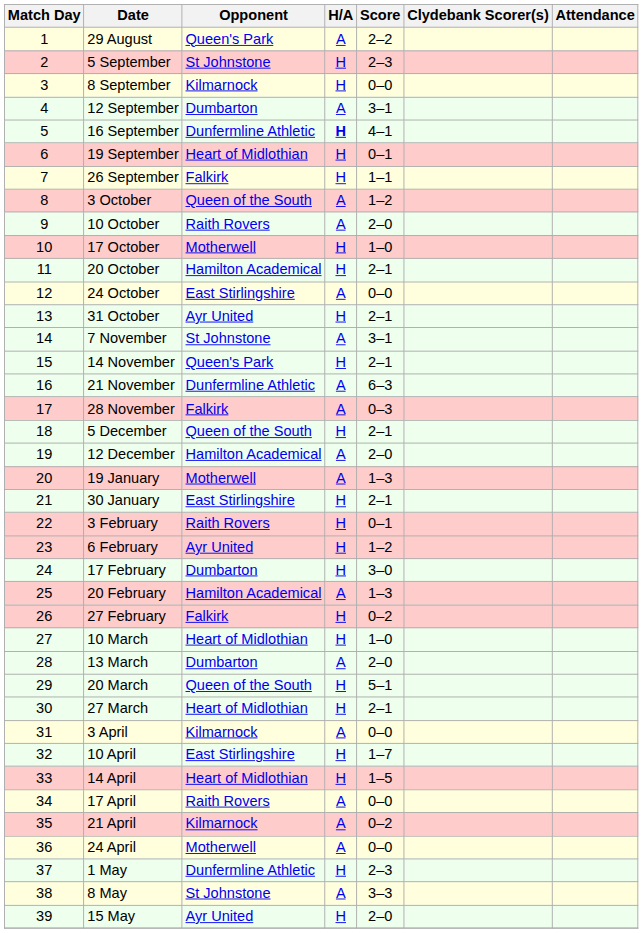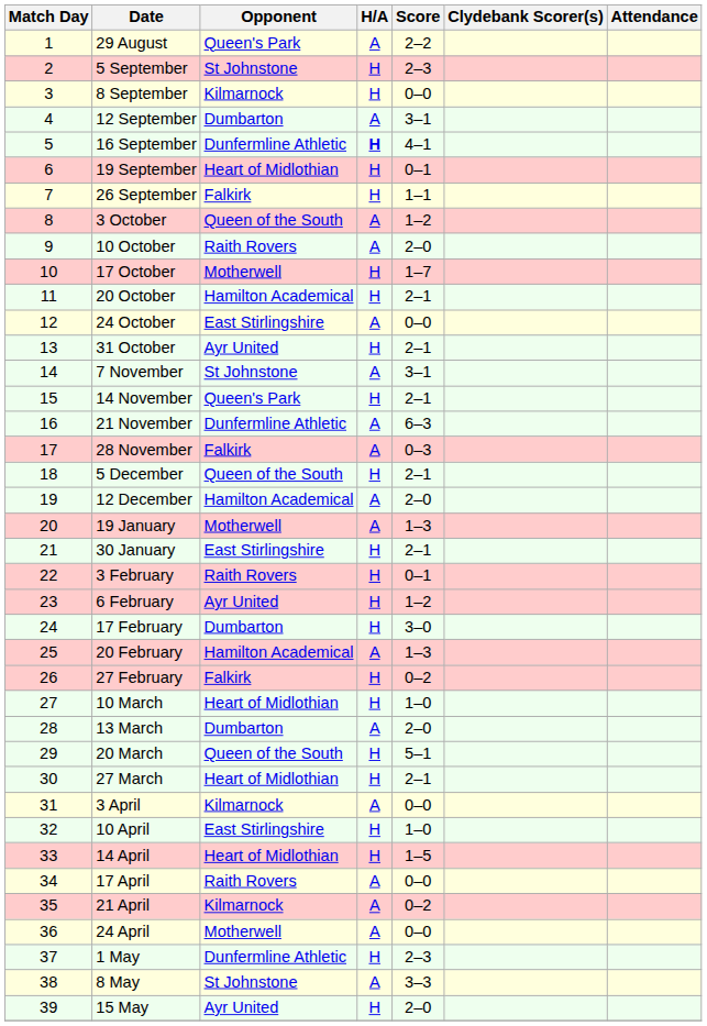 <table class="wikitable" style="text-align:center">
 <tr>
 <th>Match Day</th>
 <th>Date</th>
 <th>Opponent</th>
 <th>H/A</th>
 <th>Score</th>
 <th>Clydebank Scorer(s)</th>
 <th>Attendance</th>
 </tr>
 <tr bgcolor=#FFFFDD>
 <td>1</td>
 <td align=left>29 August</td>
 <td align=left><a href='#'>Queen's Park</a></td>
 <td><a href='#'>A</a></td>
 <td>2–2</td>
 <td align=left></td>
 <td></td>
 </tr>
 <tr bgcolor=#FFCCCC>
 <td>2</td>
 <td align=left>5 September</td>
 <td align=left><a href='#'>St Johnstone</a></td>
 <td><a href='#'>H</a></td>
 <td>2–3</td>
 <td align=left></td>
 <td></td>
 </tr>
 <tr bgcolor=#FFFFDD>
 <td>3</td>
 <td align=left>8 September</td>
 <td align=left><a href='#'>Kilmarnock</a></td>
 <td><a href='#'>H</a></td>
 <td>0–0</td>
 <td align=left></td>
 <td></td>
 </tr>
 <tr bgcolor=#EEFFEE>
 <td>4</td>
 <td align=left>12 September</td>
 <td align=left><a href='#'>Dumbarton</a></td>
 <td><a href='#'>A</a></td>
 <td>3–1</td>
 <td align=left></td>
 <td></td>
 </tr>
 <tr bgcolor=#EEFFEE>
 <td>5</td>
 <td align=left>16 September</td>
 <td align=left><a href='#'>Dunfermline Athletic</a></td>
 <td><strong><a href='#'>H</a></strong></td>
 <td>4–1</td>
 <td align=left></td>
 <td></td>
 </tr>
 <tr bgcolor=#FFCCCC>
 <td>6</td>
 <td align=left>19 September</td>
 <td align=left><a href='#'>Heart of Midlothian</a></td>
 <td><a href='#'>H</a></td>
 <td>0–1</td>
 <td align=left></td>
 <td></td>
 </tr>
 <tr bgcolor=#FFFFDD>
 <td>7</td>
 <td align=left>26 September</td>
 <td align=left><a href='#'>Falkirk</a></td>
 <td><a href='#'>H</a></td>
 <td>1–1</td>
 <td align=left></td>
 <td></td>
 </tr>
 <tr bgcolor=#FFCCCC>
 <td>8</td>
 <td align=left>3 October</td>
 <td align=left><a href='#'>Queen of the South</a></td>
 <td><a href='#'>A</a></td>
 <td>1–2</td>
 <td align=left></td>
 <td></td>
 </tr>
 <tr bgcolor=#EEFFEE>
 <td>9</td>
 <td align=left>10 October</td>
 <td align=left><a href='#'>Raith Rovers</a></td>
 <td><a href='#'>A</a></td>
 <td>2–0</td>
 <td align=left></td>
 <td></td>
 </tr>
 <tr bgcolor=#FFCCCC>
 <td>10</td>
 <td align=left>17 October</td>
 <td align=left><a href='#'>Motherwell</a></td>
 <td><a href='#'>H</a></td>
-<td>1–0</td>
+<td>1–7</td>
 <td align=left></td>
 <td></td>
 </tr>
 <tr bgcolor=#EEFFEE>
 <td>11</td>
 <td align=left>20 October</td>
 <td align=left><a href='#'>Hamilton Academical</a></td>
 <td><a href='#'>H</a></td>
 <td>2–1</td>
 <td align=left></td>
 <td></td>
 </tr>
 <tr bgcolor=#FFFFDD>
 <td>12</td>
 <td align=left>24 October</td>
 <td align=left><a href='#'>East Stirlingshire</a></td>
 <td><a href='#'>A</a></td>
 <td>0–0</td>
 <td align=left></td>
 <td></td>
 </tr>
 <tr bgcolor=#EEFFEE>
 <td>13</td>
 <td align=left>31 October</td>
 <td align=left><a href='#'>Ayr United</a></td>
 <td><a href='#'>H</a></td>
 <td>2–1</td>
 <td align=left></td>
 <td></td>
 </tr>
 <tr bgcolor=#EEFFEE>
 <td>14</td>
 <td align=left>7 November</td>
 <td align=left><a href='#'>St Johnstone</a></td>
 <td><a href='#'>A</a></td>
 <td>3–1</td>
 <td align=left></td>
 <td></td>
 </tr>
 <tr bgcolor=#EEFFEE>
 <td>15</td>
 <td align=left>14 November</td>
 <td align=left><a href='#'>Queen's Park</a></td>
 <td><a href='#'>H</a></td>
 <td>2–1</td>
 <td align=left></td>
 <td></td>
 </tr>
 <tr bgcolor=#EEFFEE>
 <td>16</td>
 <td align=left>21 November</td>
 <td align=left><a href='#'>Dunfermline Athletic</a></td>
 <td><a href='#'>A</a></td>
 <td>6–3</td>
 <td align=left></td>
 <td></td>
 </tr>
 <tr bgcolor=#FFCCCC>
 <td>17</td>
 <td align=left>28 November</td>
 <td align=left><a href='#'>Falkirk</a></td>
 <td><a href='#'>A</a></td>
 <td>0–3</td>
 <td align=left></td>
 <td></td>
 </tr>
 <tr bgcolor=#EEFFEE>
 <td>18</td>
 <td align=left>5 December</td>
 <td align=left><a href='#'>Queen of the South</a></td>
 <td><a href='#'>H</a></td>
 <td>2–1</td>
 <td align=left></td>
 <td></td>
 </tr>
 <tr bgcolor=#EEFFEE>
 <td>19</td>
 <td align=left>12 December</td>
 <td align=left><a href='#'>Hamilton Academical</a></td>
 <td><a href='#'>A</a></td>
 <td>2–0</td>
 <td align=left></td>
 <td></td>
 </tr>
 <tr bgcolor=#FFCCCC>
 <td>20</td>
 <td align=left>19 January</td>
 <td align=left><a href='#'>Motherwell</a></td>
 <td><a href='#'>A</a></td>
 <td>1–3</td>
 <td align=left></td>
 <td></td>
 </tr>
 <tr bgcolor=#EEFFEE>
 <td>21</td>
 <td align=left>30 January</td>
 <td align=left><a href='#'>East Stirlingshire</a></td>
 <td><a href='#'>H</a></td>
 <td>2–1</td>
 <td align=left></td>
 <td></td>
 </tr>
 <tr bgcolor=#FFCCCC>
 <td>22</td>
 <td align=left>3 February</td>
 <td align=left><a href='#'>Raith Rovers</a></td>
 <td><a href='#'>H</a></td>
 <td>0–1</td>
 <td align=left></td>
 <td></td>
 </tr>
 <tr bgcolor=#FFCCCC>
 <td>23</td>
 <td align=left>6 February</td>
 <td align=left><a href='#'>Ayr United</a></td>
 <td><a href='#'>H</a></td>
 <td>1–2</td>
 <td align=left></td>
 <td></td>
 </tr>
 <tr bgcolor=#EEFFEE>
 <td>24</td>
 <td align=left>17 February</td>
 <td align=left><a href='#'>Dumbarton</a></td>
 <td><a href='#'>H</a></td>
 <td>3–0</td>
 <td align=left></td>
 <td></td>
 </tr>
 <tr bgcolor=#FFCCCC>
 <td>25</td>
 <td align=left>20 February</td>
 <td align=left><a href='#'>Hamilton Academical</a></td>
 <td><a href='#'>A</a></td>
 <td>1–3</td>
 <td align=left></td>
 <td></td>
 </tr>
 <tr bgcolor=#FFCCCC>
 <td>26</td>
 <td align=left>27 February</td>
 <td align=left><a href='#'>Falkirk</a></td>
 <td><a href='#'>H</a></td>
 <td>0–2</td>
 <td align=left></td>
 <td></td>
 </tr>
 <tr bgcolor=#EEFFEE>
 <td>27</td>
 <td align=left>10 March</td>
 <td align=left><a href='#'>Heart of Midlothian</a></td>
 <td><a href='#'>H</a></td>
 <td>1–0</td>
 <td align=left></td>
 <td></td>
 </tr>
 <tr bgcolor=#EEFFEE>
 <td>28</td>
 <td align=left>13 March</td>
 <td align=left><a href='#'>Dumbarton</a></td>
 <td><a href='#'>A</a></td>
 <td>2–0</td>
 <td align=left></td>
 <td></td>
 </tr>
 <tr bgcolor=#EEFFEE>
 <td>29</td>
 <td align=left>20 March</td>
 <td align=left><a href='#'>Queen of the South</a></td>
 <td><a href='#'>H</a></td>
 <td>5–1</td>
 <td align=left></td>
 <td></td>
 </tr>
 <tr bgcolor=#EEFFEE>
 <td>30</td>
 <td align=left>27 March</td>
 <td align=left><a href='#'>Heart of Midlothian</a></td>
 <td><a href='#'>H</a></td>
 <td>2–1</td>
 <td align=left></td>
 <td></td>
 </tr>
 <tr bgcolor=#FFFFDD>
 <td>31</td>
 <td align=left>3 April</td>
 <td align=left><a href='#'>Kilmarnock</a></td>
 <td><a href='#'>A</a></td>
 <td>0–0</td>
 <td align=left></td>
 <td></td>
 </tr>
 <tr bgcolor=#EEFFEE>
 <td>32</td>
 <td align=left>10 April</td>
 <td align=left><a href='#'>East Stirlingshire</a></td>
 <td><a href='#'>H</a></td>
-<td>1–7</td>
+<td>1–0</td>
 <td align=left></td>
 <td></td>
 </tr>
 <tr bgcolor=#FFCCCC>
 <td>33</td>
 <td align=left>14 April</td>
 <td align=left><a href='#'>Heart of Midlothian</a></td>
 <td><a href='#'>H</a></td>
 <td>1–5</td>
 <td align=left></td>
 <td></td>
 </tr>
 <tr bgcolor=#FFFFDD>
 <td>34</td>
 <td align=left>17 April</td>
 <td align=left><a href='#'>Raith Rovers</a></td>
 <td><a href='#'>A</a></td>
 <td>0–0</td>
 <td align=left></td>
 <td></td>
 </tr>
 <tr bgcolor=#FFCCCC>
 <td>35</td>
 <td align=left>21 April</td>
 <td align=left><a href='#'>Kilmarnock</a></td>
 <td><a href='#'>A</a></td>
 <td>0–2</td>
 <td align=left></td>
 <td></td>
 </tr>
 <tr bgcolor=#FFFFDD>
 <td>36</td>
 <td align=left>24 April</td>
 <td align=left><a href='#'>Motherwell</a></td>
 <td><a href='#'>A</a></td>
 <td>0–0</td>
 <td align=left></td>
 <td></td>
 </tr>
 <tr bgcolor=#EEFFEE>
 <td>37</td>
 <td align=left>1 May</td>
 <td align=left><a href='#'>Dunfermline Athletic</a></td>
 <td><a href='#'>H</a></td>
 <td>2–3</td>
 <td align=left></td>
 <td></td>
 </tr>
 <tr bgcolor=#FFFFDD>
 <td>38</td>
 <td align=left>8 May</td>
 <td align=left><a href='#'>St Johnstone</a></td>
 <td><a href='#'>A</a></td>
 <td>3–3</td>
 <td align=left></td>
 <td></td>
 </tr>
 <tr bgcolor=#EEFFEE>
 <td>39</td>
 <td align=left>15 May</td>
 <td align=left><a href='#'>Ayr United</a></td>
 <td><a href='#'>H</a></td>
 <td>2–0</td>
 <td align=left></td>
 <td></td>
 </tr>
 <tr>
 </tr>
 </table>
